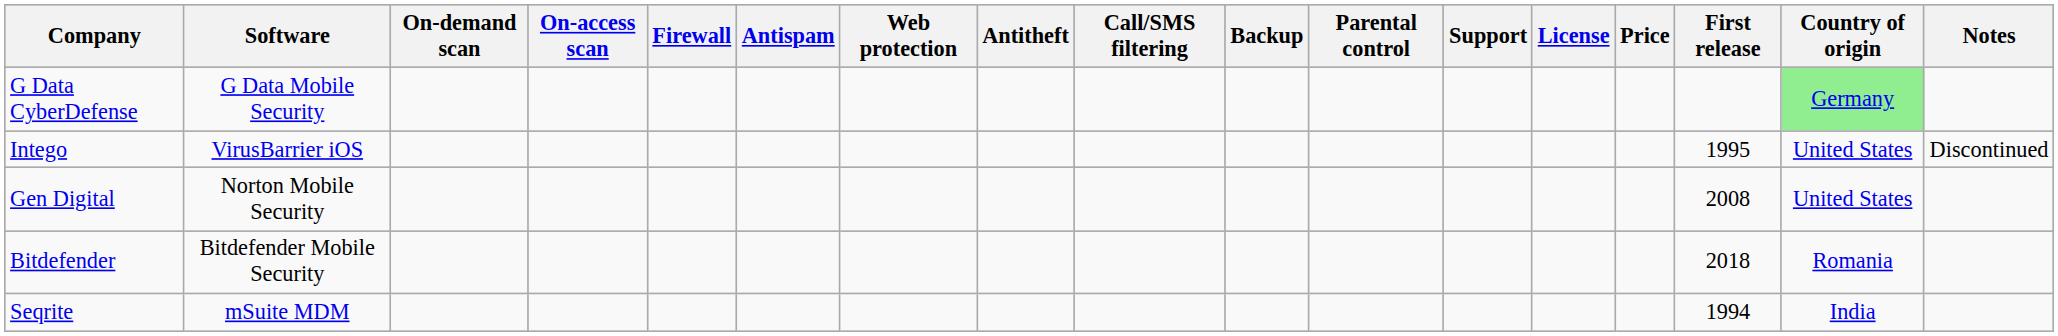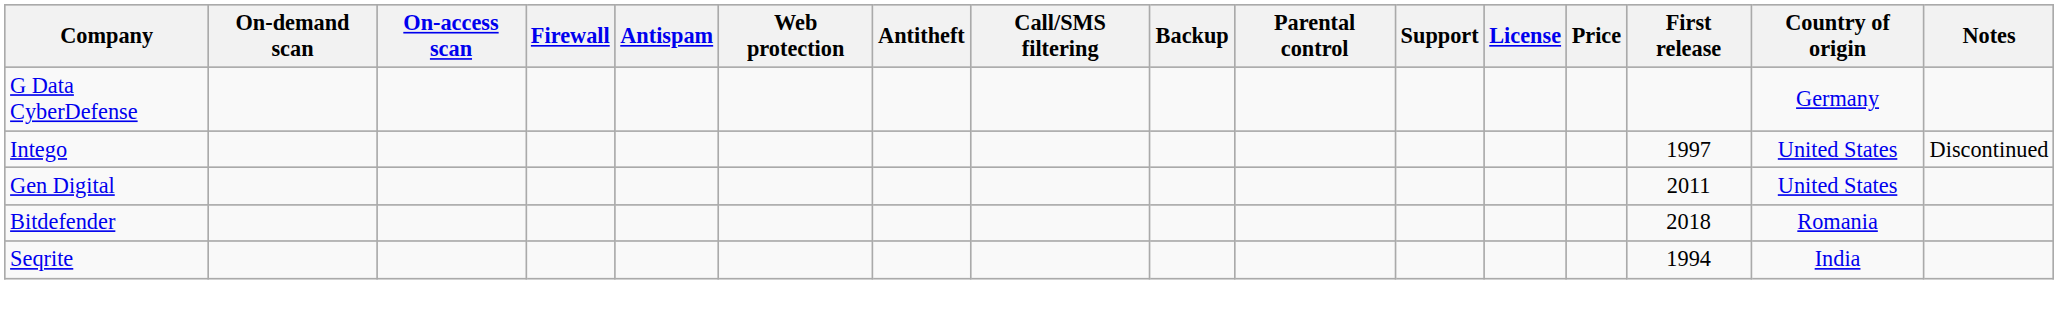 <table class="wikitable sortable sort-under" style="font-size: 85%; text-align: center; width: auto;">
 <tr>
 <th>Company</th>
-<th>Software</th>
 <th>On-demand scan</th>
 <th><a href='#'>On-access scan</a></th>
 <th><a href='#'>Firewall</a></th>
 <th><a href='#'>Antispam</a></th>
 <th>Web protection</th>
 <th>Antitheft</th>
 <th>Call/SMS filtering</th>
 <th>Backup</th>
 <th>Parental control</th>
 <th>Support</th>
 <th><a href='#'>License</a></th>
 <th>Price</th>
 <th>First release</th>
 <th>Country of origin</th>
 <th>Notes</th>
 </tr>
 <tr>
 <td align=left><a href='#'>G Data CyberDefense</a></td>
-<td><a href='#'>G Data Mobile Security</a></td>
 <td></td>
 <td></td>
 <td></td>
 <td></td>
 <td></td>
 <td></td>
 <td></td>
 <td></td>
 <td></td>
 <td></td>
 <td></td>
 <td></td>
 <td></td>
-<td style="background: lightgreen;"><a href='#'>Germany</a></td>
+<td><a href='#'>Germany</a></td>
 <td></td>
 </tr>
 <tr>
 <td align=left><a href='#'>Intego</a></td>
-<td><a href='#'>VirusBarrier iOS</a></td>
 <td></td>
 <td></td>
 <td></td>
 <td></td>
 <td></td>
 <td></td>
 <td></td>
 <td></td>
 <td></td>
 <td></td>
 <td></td>
 <td></td>
-<td>1995</td>
+<td>1997</td>
 <td><a href='#'>United States</a></td>
 <td>Discontinued</td>
 </tr>
 <tr>
 <td align=left><a href='#'>Gen Digital</a></td>
-<td>Norton Mobile Security</td>
 <td></td>
 <td></td>
 <td></td>
 <td></td>
 <td></td>
 <td></td>
 <td></td>
 <td></td>
 <td></td>
 <td></td>
 <td></td>
 <td></td>
-<td>2008</td>
+<td>2011</td>
 <td><a href='#'>United States</a></td>
 <td></td>
 </tr>
 <tr>
 <td align=left><a href='#'>Bitdefender</a></td>
-<td>Bitdefender Mobile Security</td>
 <td></td>
 <td></td>
 <td></td>
 <td></td>
 <td></td>
 <td></td>
 <td></td>
 <td></td>
 <td></td>
 <td></td>
 <td></td>
 <td></td>
 <td>2018</td>
 <td><a href='#'>Romania</a></td>
 <td></td>
 </tr>
 <tr>
 <td align=left><a href='#'>Seqrite</a></td>
-<td><a href='#'>mSuite MDM</a></td>
 <td></td>
 <td></td>
 <td></td>
 <td></td>
 <td></td>
 <td></td>
 <td></td>
 <td></td>
 <td></td>
 <td></td>
 <td></td>
 <td></td>
 <td>1994</td>
 <td><a href='#'>India</a></td>
 <td></td>
 </tr>
 </table>
